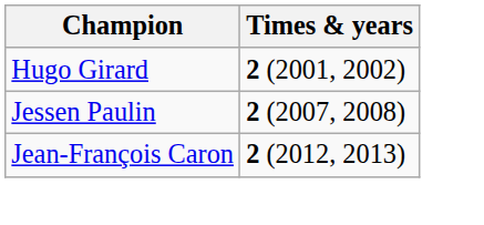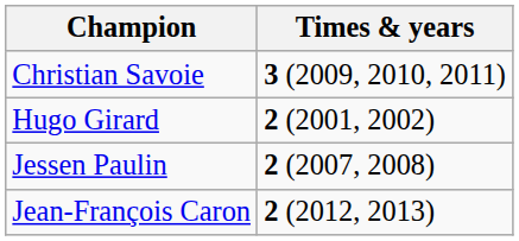 <table class="wikitable">
 <tr>
 <th>Champion</th>
 <th>Times & years</th>
+</tr>
+<tr>
+<td> <a href='#'>Christian Savoie</a></td>
+<td><strong>3</strong> (2009, 2010, 2011)</td>
 </tr>
 <tr>
 <td> <a href='#'>Hugo Girard</a></td>
 <td><strong>2</strong> (2001, 2002)</td>
 </tr>
 <tr>
 <td> <a href='#'>Jessen Paulin</a></td>
 <td><strong>2</strong> (2007, 2008)</td>
 </tr>
 <tr>
 <td> <a href='#'>Jean-François Caron</a></td>
 <td><strong>2</strong> (2012, 2013)</td>
 </tr>
 </table>
